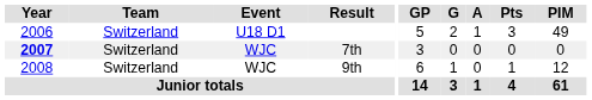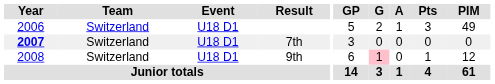 <table border="0" cellpadding="1" cellspacing="0" ID="Table3" style="text-align:center; width:40em">
 <tr bgcolor="#e0e0e0">
 <th>Year</th>
 <th>Team</th>
 <th>Event</th>
 <th>Result</th>
 <th rowspan="99" bgcolor="#fff"></th>
 <th>GP</th>
 <th>G</th>
 <th>A</th>
 <th>Pts</th>
 <th>PIM</th>
 </tr>
 <tr>
 <td><a href='#'>2006</a></td>
 <td><a href='#'>Switzerland</a></td>
 <td><a href='#'>U18 D1</a></td>
 <td></td>
 <td>5</td>
 <td>2</td>
 <td>1</td>
 <td>3</td>
 <td>49</td>
 </tr>
 <tr bgcolor="#f0f0f0">
 <td><strong><a href='#'>2007</a></strong></td>
 <td>Switzerland</td>
-<td><a href='#'>WJC</a></td>
+<td><a href='#'>U18 D1</a></td>
 <td>7th</td>
 <td>3</td>
 <td>0</td>
 <td>0</td>
 <td>0</td>
 <td>0</td>
 </tr>
 <tr>
 <td><a href='#'>2008</a></td>
 <td>Switzerland</td>
-<td>WJC</td>
+<td><a href='#'>U18 D1</a></td>
 <td>9th</td>
 <td>6</td>
-<td>1</td>
+<td style="background: pink;">1</td>
 <td>0</td>
 <td>1</td>
 <td>12</td>
 </tr>
 <tr bgcolor="#e0e0e0">
 <th colspan=4>Junior totals</th>
 <th>14</th>
 <th>3</th>
 <th>1</th>
 <th>4</th>
 <th>61</th>
 </tr>
 </table>
